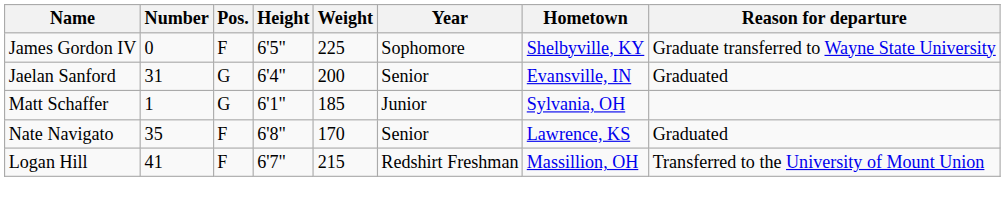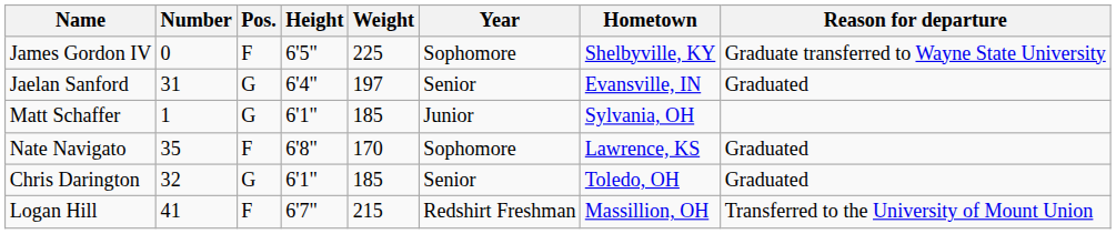 <table class="wikitable sortable" border="1">
 <tr>
 <th>Name</th>
 <th>Number</th>
 <th>Pos.</th>
 <th>Height</th>
 <th>Weight</th>
 <th>Year</th>
 <th>Hometown</th>
 <th class="unsortable">Reason for departure</th>
 </tr>
 <tr>
 <td>James Gordon IV</td>
 <td>0</td>
 <td>F</td>
 <td>6'5"</td>
 <td>225</td>
 <td>Sophomore</td>
 <td><a href='#'>Shelbyville, KY</a></td>
 <td>Graduate transferred to <a href='#'>Wayne State University</a></td>
 </tr>
 <tr>
 <td>Jaelan Sanford</td>
 <td>31</td>
 <td>G</td>
 <td>6'4"</td>
-<td>200</td>
+<td>197</td>
 <td>Senior</td>
 <td><a href='#'>Evansville, IN</a></td>
 <td>Graduated</td>
 </tr>
 <tr>
 <td>Matt Schaffer</td>
 <td>1</td>
 <td>G</td>
 <td>6'1"</td>
 <td>185</td>
 <td>Junior</td>
 <td><a href='#'>Sylvania, OH</a></td>
 <td></td>
 </tr>
 <tr>
 <td>Nate Navigato</td>
 <td>35</td>
 <td>F</td>
 <td>6'8"</td>
 <td>170</td>
+<td>Sophomore</td>
+<td><a href='#'>Lawrence, KS</a></td>
+<td>Graduated</td>
+</tr>
+<tr>
+<td>Chris Darington</td>
+<td>32</td>
+<td>G</td>
+<td>6'1"</td>
+<td>185</td>
 <td>Senior</td>
-<td><a href='#'>Lawrence, KS</a></td>
+<td><a href='#'>Toledo, OH</a></td>
 <td>Graduated</td>
 </tr>
 <tr>
 <td>Logan Hill</td>
 <td>41</td>
 <td>F</td>
 <td>6'7"</td>
 <td>215</td>
 <td>Redshirt Freshman</td>
 <td><a href='#'>Massillion, OH</a></td>
 <td>Transferred to the <a href='#'>University of Mount Union</a></td>
 </tr>
 </table>
